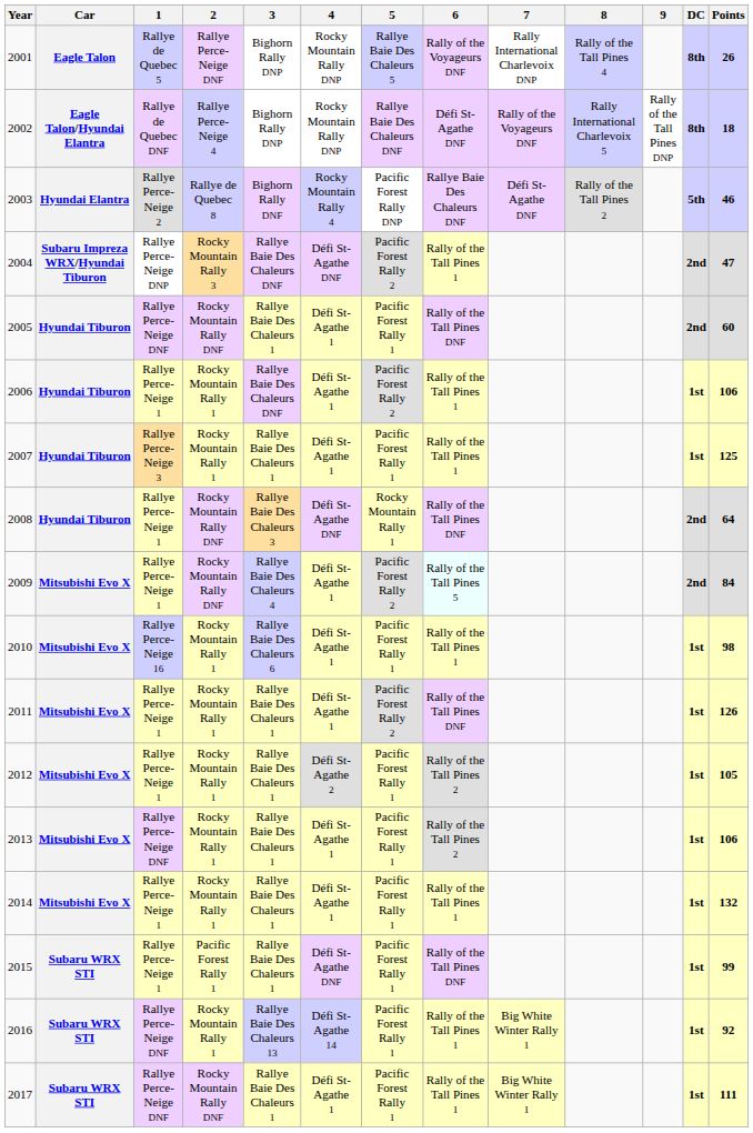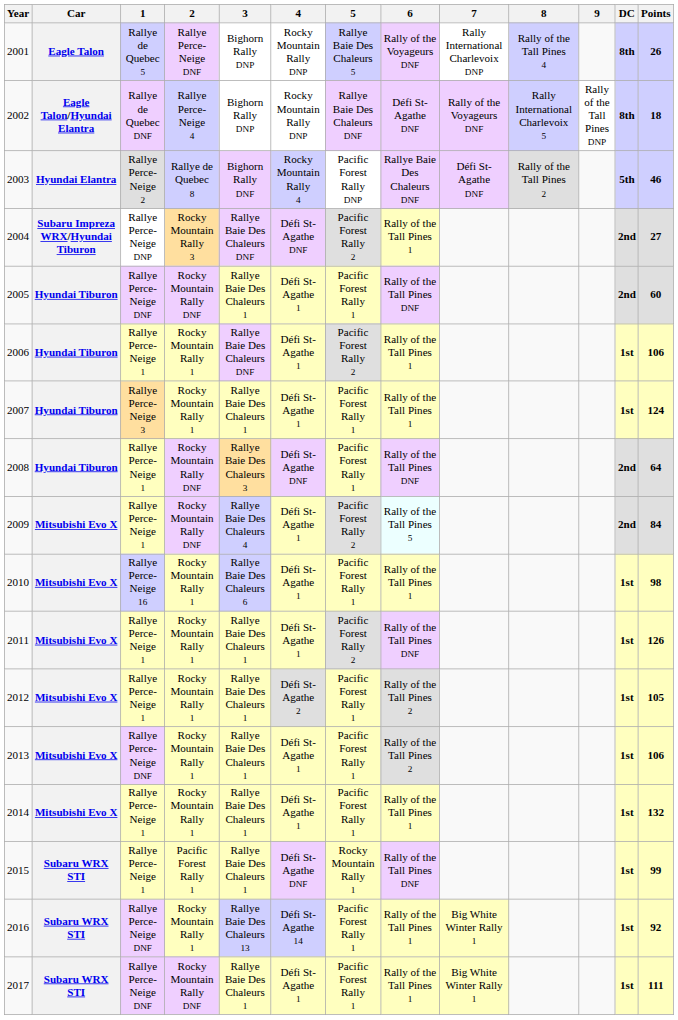 <table class="wikitable" border="1" style="text-align:center; font-size:90%;">
 <tr>
 <th>Year</th>
 <th>Car</th>
 <th>1</th>
 <th>2</th>
 <th>3</th>
 <th>4</th>
 <th>5</th>
 <th>6</th>
 <th>7</th>
 <th>8</th>
 <th>9</th>
 <th>DC</th>
 <th>Points</th>
 </tr>
 <tr>
 <td>2001</td>
 <th><a href='#'>Eagle Talon</a></th>
 <td style="background:#CFCFFF;">Rallye de Quebec<br><small>5</small></td>
 <td style="background:#EFCFFF;">Rallye Perce-Neige<br><small>DNF</small></td>
 <td style="background:#FFFFFF;">Bighorn Rally<br><small>DNP</small></td>
 <td style="background:#FFFFFF;">Rocky Mountain Rally<br><small>DNP</small></td>
 <td style="background:#CFCFFF;">Rallye Baie Des Chaleurs<br><small>5</small></td>
 <td style="background:#EFCFFF;">Rally of the Voyageurs<br><small>DNF</small></td>
 <td style="background:#FFFFFF;">Rally International Charlevoix<br><small>DNP</small></td>
 <td style="background:#CFCFFF;">Rally of the Tall Pines<br><small>4</small></td>
 <td></td>
 <td align="center" style="background:#CFCFFF;"><strong>8th</strong></td>
 <td align="center" style="background:#CFCFFF;"><strong>26</strong></td>
 </tr>
 <tr>
 <td>2002</td>
 <th><a href='#'>Eagle Talon</a>/<a href='#'>Hyundai Elantra</a></th>
 <td style="background:#EFCFFF;">Rallye de Quebec<br><small>DNF</small></td>
 <td style="background:#CFCFFF;">Rallye Perce-Neige<br><small>4</small></td>
 <td style="background:#FFFFFF;">Bighorn Rally<br><small>DNP</small></td>
 <td style="background:#FFFFFF;">Rocky Mountain Rally<br><small>DNP</small></td>
 <td style="background:#EFCFFF;">Rallye Baie Des Chaleurs<br><small>DNF</small></td>
 <td style="background:#EFCFFF;">Défi St-Agathe<br><small>DNF</small></td>
 <td style="background:#EFCFFF;">Rally of the Voyageurs<br><small>DNF</small></td>
 <td style="background:#CFCFFF;">Rally International Charlevoix<br><small>5</small></td>
 <td style="background:#FFFFFF;">Rally of the Tall Pines<br><small>DNP</small></td>
 <td align="center" style="background:#CFCFFF;"><strong>8th</strong></td>
 <td align="center" style="background:#CFCFFF;"><strong>18</strong></td>
 </tr>
 <tr>
 <td>2003</td>
 <th><a href='#'>Hyundai Elantra</a></th>
 <td style="background:#DFDFDF;">Rallye Perce-Neige<br><small>2</small></td>
 <td style="background:#CFCFFF;">Rallye de Quebec<br><small>8</small></td>
 <td style="background:#EFCFFF;">Bighorn Rally<br><small>DNF</small></td>
 <td style="background:#CFCFFF;">Rocky Mountain Rally<br><small>4</small></td>
 <td style="background:#FFFFFF;">Pacific Forest Rally<br><small>DNP</small></td>
 <td style="background:#EFCFFF;">Rallye Baie Des Chaleurs<br><small>DNF</small></td>
 <td style="background:#EFCFFF;">Défi St-Agathe<br><small>DNF</small></td>
 <td style="background:#DFDFDF;">Rally of the Tall Pines<br><small>2</small></td>
 <td></td>
 <td align="center" style="background:#CFCFFF;"><strong>5th</strong></td>
 <td align="center" style="background:#CFCFFF;"><strong>46</strong></td>
 </tr>
 <tr>
 <td>2004</td>
 <th><a href='#'>Subaru Impreza WRX</a>/<a href='#'>Hyundai Tiburon</a></th>
 <td style="background:#FFFFFF;">Rallye Perce-Neige<br><small>DNP</small></td>
 <td style="background:#FFDF9F;">Rocky Mountain Rally<br><small>3</small></td>
 <td style="background:#EFCFFF;">Rallye Baie Des Chaleurs<br><small>DNF</small></td>
 <td style="background:#EFCFFF;">Défi St-Agathe<br><small>DNF</small></td>
 <td style="background:#DFDFDF;">Pacific Forest Rally<br><small>2</small></td>
 <td style="background:#FFFFBF;">Rally of the Tall Pines<br><small>1</small></td>
 <td></td>
 <td></td>
 <td></td>
 <td align="center" style="background:#DFDFDF;"><strong>2nd</strong></td>
-<td align="center" style="background:#DFDFDF;"><strong>47</strong></td>
+<td align="center" style="background:#DFDFDF;"><strong>27</strong></td>
 </tr>
 <tr>
 <td>2005</td>
 <th><a href='#'>Hyundai Tiburon</a></th>
 <td style="background:#EFCFFF;">Rallye Perce-Neige<br><small>DNF</small></td>
 <td style="background:#EFCFFF;">Rocky Mountain Rally<br><small>DNF</small></td>
 <td style="background:#FFFFBF;">Rallye Baie Des Chaleurs<br><small>1</small></td>
 <td style="background:#FFFFBF;">Défi St-Agathe<br><small>1</small></td>
 <td style="background:#FFFFBF;">Pacific Forest Rally<br><small>1</small></td>
 <td style="background:#EFCFFF;">Rally of the Tall Pines<br><small>DNF</small></td>
 <td></td>
 <td></td>
 <td></td>
 <td align="center" style="background:#DFDFDF;"><strong>2nd</strong></td>
 <td align="center" style="background:#DFDFDF;"><strong>60</strong></td>
 </tr>
 <tr>
 <td>2006</td>
 <th><a href='#'>Hyundai Tiburon</a></th>
 <td style="background:#FFFFBF;">Rallye Perce-Neige<br><small>1</small></td>
 <td style="background:#FFFFBF;">Rocky Mountain Rally<br><small>1</small></td>
 <td style="background:#EFCFFF;">Rallye Baie Des Chaleurs<br><small>DNF</small></td>
 <td style="background:#FFFFBF;">Défi St-Agathe<br><small>1</small></td>
 <td style="background:#DFDFDF;">Pacific Forest Rally<br><small>2</small></td>
 <td style="background:#FFFFBF;">Rally of the Tall Pines<br><small>1</small></td>
 <td></td>
 <td></td>
 <td></td>
 <td align="center" style="background:#FFFFBF;"><strong>1st</strong></td>
 <td align="center" style="background:#FFFFBF;"><strong>106</strong></td>
 </tr>
 <tr>
 <td>2007</td>
 <th><a href='#'>Hyundai Tiburon</a></th>
 <td style="background:#FFDF9F;">Rallye Perce-Neige<br><small>3</small></td>
 <td style="background:#FFFFBF;">Rocky Mountain Rally<br><small>1</small></td>
 <td style="background:#FFFFBF;">Rallye Baie Des Chaleurs<br><small>1</small></td>
 <td style="background:#FFFFBF;">Défi St-Agathe<br><small>1</small></td>
 <td style="background:#FFFFBF;">Pacific Forest Rally<br><small>1</small></td>
 <td style="background:#FFFFBF;">Rally of the Tall Pines<br><small>1</small></td>
 <td></td>
 <td></td>
 <td></td>
 <td align="center" style="background:#FFFFBF;"><strong>1st</strong></td>
-<td align="center" style="background:#FFFFBF;"><strong>125</strong></td>
+<td align="center" style="background:#FFFFBF;"><strong>124</strong></td>
 </tr>
 <tr>
 <td>2008</td>
 <th><a href='#'>Hyundai Tiburon</a></th>
 <td style="background:#FFFFBF;">Rallye Perce-Neige<br><small>1</small></td>
 <td style="background:#EFCFFF;">Rocky Mountain Rally<br><small>DNF</small></td>
 <td style="background:#FFDF9F;">Rallye Baie Des Chaleurs<br><small>3</small></td>
 <td style="background:#EFCFFF;">Défi St-Agathe<br><small>DNF</small></td>
-<td style="background:#FFFFBF;">Rocky Mountain Rally<br><small>1</small></td>
+<td style="background:#FFFFBF;">Pacific Forest Rally<br><small>1</small></td>
 <td style="background:#EFCFFF;">Rally of the Tall Pines<br><small>DNF</small></td>
 <td></td>
 <td></td>
 <td></td>
 <td align="center" style="background:#DFDFDF;"><strong>2nd</strong></td>
 <td align="center" style="background:#DFDFDF;"><strong>64</strong></td>
 </tr>
 <tr>
 <td>2009</td>
 <th><a href='#'>Mitsubishi Evo X</a></th>
 <td style="background:#FFFFBF;">Rallye Perce-Neige<br><small>1</small></td>
 <td style="background:#EFCFFF;">Rocky Mountain Rally<br><small>DNF</small></td>
 <td style="background:#CFCFFF;">Rallye Baie Des Chaleurs<br><small>4</small></td>
 <td style="background:#FFFFBF;">Défi St-Agathe<br><small>1</small></td>
 <td style="background:#DFDFDF;">Pacific Forest Rally<br><small>2</small></td>
 <td style="background:#ECFFFF;">Rally of the Tall Pines<br><small>5</small></td>
 <td></td>
 <td></td>
 <td></td>
 <td align="center" style="background:#DFDFDF;"><strong>2nd</strong></td>
 <td align="center" style="background:#DFDFDF;"><strong>84</strong></td>
 </tr>
 <tr>
 <td>2010</td>
 <th><a href='#'>Mitsubishi Evo X</a></th>
 <td style="background:#CFCFFF;">Rallye Perce-Neige<br><small>16</small></td>
 <td style="background:#FFFFBF;">Rocky Mountain Rally<br><small>1</small></td>
 <td style="background:#CFCFFF;">Rallye Baie Des Chaleurs<br><small>6</small></td>
 <td style="background:#FFFFBF;">Défi St-Agathe<br><small>1</small></td>
 <td style="background:#FFFFBF;">Pacific Forest Rally<br><small>1</small></td>
 <td style="background:#FFFFBF;">Rally of the Tall Pines<br><small>1</small></td>
 <td></td>
 <td></td>
 <td></td>
 <td align="center" style="background:#FFFFBF;"><strong>1st</strong></td>
 <td align="center" style="background:#FFFFBF;"><strong>98</strong></td>
 </tr>
 <tr>
 <td>2011</td>
 <th><a href='#'>Mitsubishi Evo X</a></th>
 <td style="background:#FFFFBF;">Rallye Perce-Neige<br><small>1</small></td>
 <td style="background:#FFFFBF;">Rocky Mountain Rally<br><small>1</small></td>
 <td style="background:#FFFFBF;">Rallye Baie Des Chaleurs<br><small>1</small></td>
 <td style="background:#FFFFBF;">Défi St-Agathe<br><small>1</small></td>
 <td style="background:#DFDFDF;">Pacific Forest Rally<br><small>2</small></td>
 <td style="background:#EFCFFF;">Rally of the Tall Pines<br><small>DNF</small></td>
 <td></td>
 <td></td>
 <td></td>
 <td align="center" style="background:#FFFFBF;"><strong>1st</strong></td>
 <td align="center" style="background:#FFFFBF;"><strong>126</strong></td>
 </tr>
 <tr>
 <td>2012</td>
 <th><a href='#'>Mitsubishi Evo X</a></th>
 <td style="background:#FFFFBF;">Rallye Perce-Neige<br><small>1</small></td>
 <td style="background:#FFFFBF;">Rocky Mountain Rally<br><small>1</small></td>
 <td style="background:#FFFFBF;">Rallye Baie Des Chaleurs<br><small>1</small></td>
 <td style="background:#DFDFDF;">Défi St-Agathe<br><small>2</small></td>
 <td style="background:#FFFFBF;">Pacific Forest Rally<br><small>1</small></td>
 <td style="background:#DFDFDF;">Rally of the Tall Pines<br><small>2</small></td>
 <td></td>
 <td></td>
 <td></td>
 <td align="center" style="background:#FFFFBF;"><strong>1st</strong></td>
 <td align="center" style="background:#FFFFBF;"><strong>105</strong></td>
 </tr>
 <tr>
 <td>2013</td>
 <th><a href='#'>Mitsubishi Evo X</a></th>
 <td style="background:#EFCFFF;">Rallye Perce-Neige<br><small>DNF</small></td>
 <td style="background:#FFFFBF;">Rocky Mountain Rally<br><small>1</small></td>
 <td style="background:#FFFFBF;">Rallye Baie Des Chaleurs<br><small>1</small></td>
 <td style="background:#FFFFBF;">Défi St-Agathe<br><small>1</small></td>
 <td style="background:#FFFFBF;">Pacific Forest Rally<br><small>1</small></td>
 <td style="background:#DFDFDF;">Rally of the Tall Pines<br><small>2</small></td>
 <td></td>
 <td></td>
 <td></td>
 <td align="center" style="background:#FFFFBF;"><strong>1st</strong></td>
 <td align="center" style="background:#FFFFBF;"><strong>106</strong></td>
 </tr>
 <tr>
 <td>2014</td>
 <th><a href='#'>Mitsubishi Evo X</a></th>
 <td style="background:#FFFFBF;">Rallye Perce-Neige<br><small>1</small></td>
 <td style="background:#FFFFBF;">Rocky Mountain Rally<br><small>1</small></td>
 <td style="background:#FFFFBF;">Rallye Baie Des Chaleurs<br><small>1</small></td>
 <td style="background:#FFFFBF;">Défi St-Agathe<br><small>1</small></td>
 <td style="background:#FFFFBF;">Pacific Forest Rally<br><small>1</small></td>
 <td style="background:#FFFFBF;">Rally of the Tall Pines<br><small>1</small></td>
 <td></td>
 <td></td>
 <td></td>
 <td align="center" style="background:#FFFFBF;"><strong>1st</strong></td>
 <td align="center" style="background:#FFFFBF;"><strong>132</strong></td>
 </tr>
 <tr>
 <td>2015</td>
 <th><a href='#'>Subaru WRX STI</a></th>
 <td style="background:#FFFFBF;">Rallye Perce-Neige<br><small>1</small></td>
 <td style="background:#FFFFBF;">Pacific Forest Rally<br><small>1</small></td>
 <td style="background:#FFFFBF;">Rallye Baie Des Chaleurs<br><small>1</small></td>
 <td style="background:#EFCFFF;">Défi St-Agathe<br><small>DNF</small></td>
-<td style="background:#FFFFBF;">Pacific Forest Rally<br><small>1</small></td>
+<td style="background:#FFFFBF;">Rocky Mountain Rally<br><small>1</small></td>
 <td style="background:#EFCFFF;">Rally of the Tall Pines<br><small>DNF</small></td>
 <td></td>
 <td></td>
 <td></td>
 <td align="center" style="background:#FFFFBF;"><strong>1st</strong></td>
 <td align="center" style="background:#FFFFBF;"><strong>99</strong></td>
 </tr>
 <tr>
 <td>2016</td>
 <th><a href='#'>Subaru WRX STI</a></th>
 <td style="background:#EFCFFF;">Rallye Perce-Neige<br><small>DNF</small></td>
 <td style="background:#FFFFBF;">Rocky Mountain Rally<br><small>1</small></td>
 <td style="background:#CFCFFF;">Rallye Baie Des Chaleurs<br><small>13</small></td>
 <td style="background:#CFCFFF;">Défi St-Agathe<br><small>14</small></td>
 <td style="background:#FFFFBF;">Pacific Forest Rally<br><small>1</small></td>
 <td style="background:#FFFFBF;">Rally of the Tall Pines<br><small>1</small></td>
 <td style="background:#FFFFBF;">Big White Winter Rally<br><small>1</small></td>
 <td></td>
 <td></td>
 <td align="center" style="background:#FFFFBF;"><strong>1st</strong></td>
 <td align="center" style="background:#FFFFBF;"><strong>92</strong></td>
 </tr>
 <tr>
 <td>2017</td>
 <th><a href='#'>Subaru WRX STI</a></th>
 <td style="background:#EFCFFF;">Rallye Perce-Neige<br><small>DNF</small></td>
 <td style="background:#EFCFFF;">Rocky Mountain Rally<br><small>DNF</small></td>
 <td style="background:#FFFFBF;">Rallye Baie Des Chaleurs<br><small>1</small></td>
 <td style="background:#FFFFBF;">Défi St-Agathe<br><small>1</small></td>
 <td style="background:#FFFFBF;">Pacific Forest Rally<br><small>1</small></td>
 <td style="background:#FFFFBF;">Rally of the Tall Pines<br><small>1</small></td>
 <td style="background:#FFFFBF;">Big White Winter Rally<br><small>1</small></td>
 <td></td>
 <td></td>
 <td align="center" style="background:#FFFFBF;"><strong>1st</strong></td>
 <td align="center" style="background:#FFFFBF;"><strong>111</strong></td>
 </tr>
 </table>
